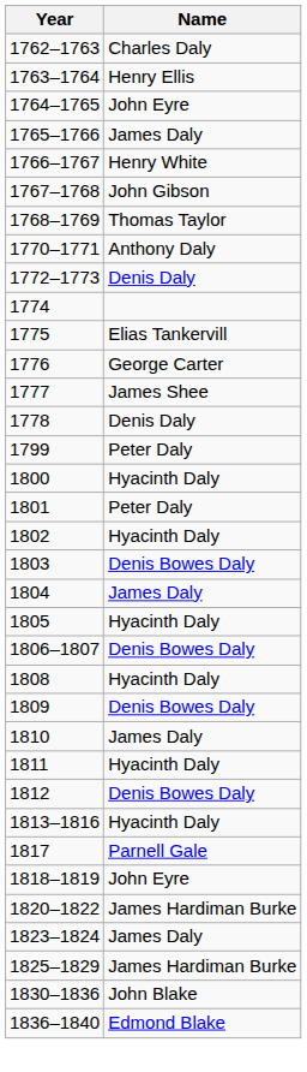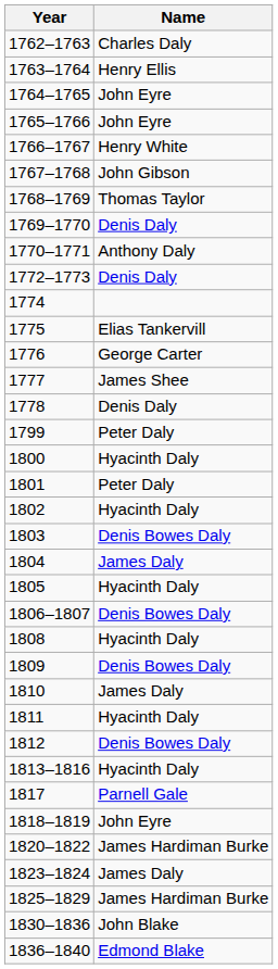 <table class="wikitable">
 <tr>
 <th>Year</th>
 <th>Name</th>
 </tr>
 <tr>
 <td>1762–1763</td>
 <td>Charles Daly</td>
 </tr>
 <tr>
 <td>1763–1764</td>
 <td>Henry Ellis</td>
 </tr>
 <tr>
 <td>1764–1765</td>
 <td>John Eyre</td>
 </tr>
 <tr>
 <td>1765–1766</td>
-<td>James Daly</td>
+<td>John Eyre</td>
 </tr>
 <tr>
 <td>1766–1767</td>
 <td>Henry White</td>
 </tr>
 <tr>
 <td>1767–1768</td>
 <td>John Gibson</td>
 </tr>
 <tr>
 <td>1768–1769</td>
 <td>Thomas Taylor</td>
+</tr>
+<tr>
+<td>1769–1770</td>
+<td><a href='#'>Denis Daly</a></td>
 </tr>
 <tr>
 <td>1770–1771</td>
 <td>Anthony Daly</td>
 </tr>
 <tr>
 <td>1772–1773</td>
 <td><a href='#'>Denis Daly</a></td>
 </tr>
 <tr>
 <td>1774</td>
 <td></td>
 </tr>
 <tr>
 <td>1775</td>
 <td>Elias Tankervill</td>
 </tr>
 <tr>
 <td>1776</td>
 <td>George Carter</td>
 </tr>
 <tr>
 <td>1777</td>
 <td>James Shee</td>
 </tr>
 <tr>
 <td>1778</td>
 <td>Denis Daly</td>
 </tr>
 <tr>
 <td>1799</td>
 <td>Peter Daly</td>
 </tr>
 <tr>
 <td>1800</td>
 <td>Hyacinth Daly</td>
 </tr>
 <tr>
 <td>1801</td>
 <td>Peter Daly</td>
 </tr>
 <tr>
 <td>1802</td>
 <td>Hyacinth Daly</td>
 </tr>
 <tr>
 <td>1803</td>
 <td><a href='#'>Denis Bowes Daly</a></td>
 </tr>
 <tr>
 <td>1804</td>
 <td><a href='#'>James Daly</a></td>
 </tr>
 <tr>
 <td>1805</td>
 <td>Hyacinth Daly</td>
 </tr>
 <tr>
 <td>1806–1807</td>
 <td><a href='#'>Denis Bowes Daly</a></td>
 </tr>
 <tr>
 <td>1808</td>
 <td>Hyacinth Daly</td>
 </tr>
 <tr>
 <td>1809</td>
 <td><a href='#'>Denis Bowes Daly</a></td>
 </tr>
 <tr>
 <td>1810</td>
 <td>James Daly</td>
 </tr>
 <tr>
 <td>1811</td>
 <td>Hyacinth Daly</td>
 </tr>
 <tr>
 <td>1812</td>
 <td><a href='#'>Denis Bowes Daly</a></td>
 </tr>
 <tr>
 <td>1813–1816</td>
 <td>Hyacinth Daly</td>
 </tr>
 <tr>
 <td>1817</td>
 <td><a href='#'>Parnell Gale</a></td>
 </tr>
 <tr>
 <td>1818–1819</td>
 <td>John Eyre</td>
 </tr>
 <tr>
 <td>1820–1822</td>
 <td>James Hardiman Burke</td>
 </tr>
 <tr>
 <td>1823–1824</td>
 <td>James Daly</td>
 </tr>
 <tr>
 <td>1825–1829</td>
 <td>James Hardiman Burke</td>
 </tr>
 <tr>
 <td>1830–1836</td>
 <td>John Blake</td>
 </tr>
 <tr>
 <td>1836–1840</td>
 <td><a href='#'>Edmond Blake</a></td>
 </tr>
 </table>
